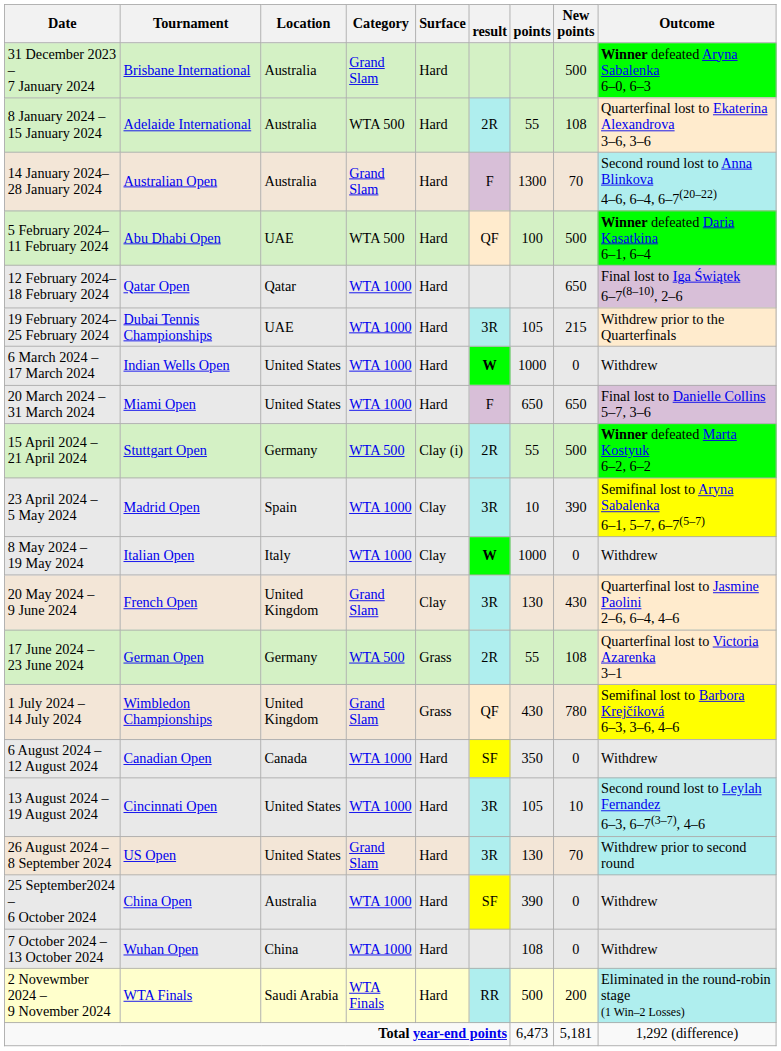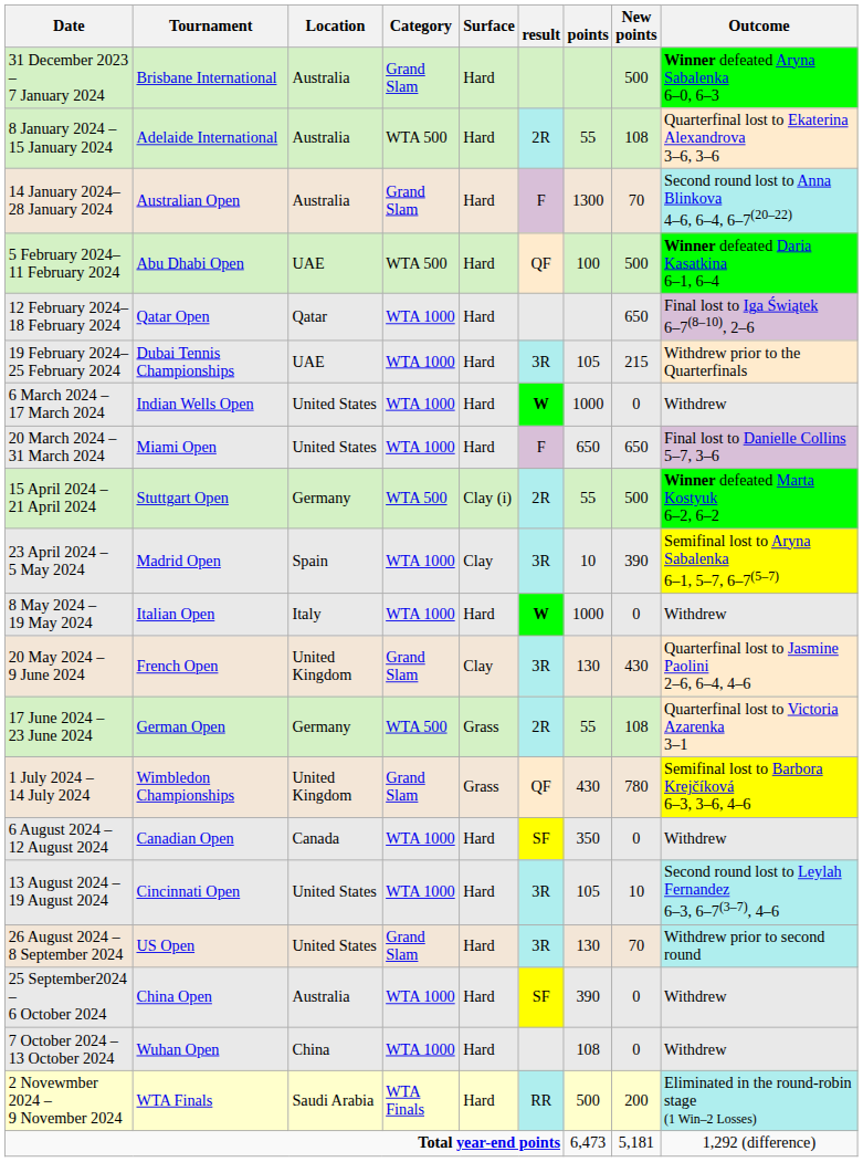 <table class="wikitable">
 <tr>
 <th>Date</th>
 <th>Tournament</th>
 <th>Location</th>
 <th>Category</th>
 <th>Surface</th>
 <th><br>result</th>
 <th><br>points</th>
 <th>New<br>points</th>
 <th>Outcome</th>
 </tr>
 <tr style="background:#D4F1C5;">
 <td>31 December 2023 –<br> 7 January 2024</td>
 <td><a href='#'>Brisbane International</a></td>
 <td>Australia</td>
 <td><a href='#'>Grand Slam</a></td>
 <td>Hard</td>
 <td></td>
 <td></td>
 <td style="text-align:center">500</td>
 <td style="background:lime"><strong>Winner</strong> defeated  <a href='#'>Aryna Sabalenka</a> <br> 6–0, 6–3</td>
 </tr>
 <tr style="background:#D4F1C5;">
 <td>8 January 2024 –<br> 15 January 2024</td>
 <td><a href='#'>Adelaide International</a></td>
 <td>Australia</td>
 <td>WTA 500</td>
 <td>Hard</td>
 <td style="text-align:center" bgcolor=afeeee>2R</td>
 <td style="text-align:center">55</td>
 <td style="text-align:center">108</td>
 <td bgcolor=ffebcd>Quarterfinal lost to  <a href='#'>Ekaterina Alexandrova</a> <br> 3–6, 3–6</td>
 </tr>
 <tr style="background:#F3E6D7;">
 <td>14 January 2024–<br>28 January 2024</td>
 <td><a href='#'>Australian Open</a></td>
 <td>Australia</td>
 <td><a href='#'>Grand Slam</a></td>
 <td>Hard</td>
 <td style="text-align:center" bgcolor=thistle>F</td>
 <td style="text-align:center">1300</td>
 <td style="text-align:center">70</td>
 <td bgcolor=afeeee>Second round lost to  <a href='#'>Anna Blinkova</a> <br> 4–6, 6–4, 6–7<sup>(20–22)</sup></td>
 </tr>
 <tr style="background:#D4F1C5;">
 <td>5 February 2024–<br>11 February 2024</td>
 <td><a href='#'>Abu Dhabi Open</a></td>
 <td>UAE</td>
 <td>WTA 500</td>
 <td>Hard</td>
 <td style="text-align:center" bgcolor=ffebcd>QF</td>
 <td style="text-align:center">100</td>
 <td style="text-align:center">500</td>
 <td style="background:lime"><strong>Winner</strong> defeated  <a href='#'>Daria Kasatkina</a> <br> 6–1, 6–4</td>
 </tr>
 <tr style="background:#e9e9e9;">
 <td>12 February 2024–<br>18 February 2024</td>
 <td><a href='#'>Qatar Open</a></td>
 <td>Qatar</td>
 <td><a href='#'>WTA 1000</a></td>
 <td>Hard</td>
 <td></td>
 <td></td>
 <td style="text-align:center">650</td>
 <td bgcolor=thistle>Final lost to  <a href='#'>Iga Świątek</a> <br> 6–7<sup>(8–10)</sup>, 2–6</td>
 </tr>
 <tr style="background:#e9e9e9;">
 <td>19 February 2024–<br>25 February 2024</td>
 <td><a href='#'>Dubai Tennis Championships</a></td>
 <td>UAE</td>
 <td><a href='#'>WTA 1000</a></td>
 <td>Hard</td>
 <td style="text-align:center" bgcolor=afeeee>3R</td>
 <td style="text-align:center">105</td>
 <td style="text-align:center">215</td>
 <td bgcolor=ffebcd>Withdrew prior to the Quarterfinals</td>
 </tr>
 <tr style="background:#e9e9e9;">
 <td>6 March 2024 –<br> 17 March 2024</td>
 <td><a href='#'>Indian Wells Open</a></td>
 <td>United States</td>
 <td><a href='#'>WTA 1000</a></td>
 <td>Hard</td>
 <td style="text-align:center" bgcolor=lime><strong>W</strong></td>
 <td style="text-align:center">1000</td>
 <td style="text-align:center">0</td>
 <td>Withdrew</td>
 </tr>
 <tr style="background:#e9e9e9">
 <td>20 March 2024 –<br>31 March 2024</td>
 <td><a href='#'>Miami Open</a></td>
 <td>United States</td>
 <td><a href='#'>WTA 1000</a></td>
 <td>Hard</td>
 <td style="text-align:center" bgcolor=thistle>F</td>
 <td style="text-align:center">650</td>
 <td style="text-align:center">650</td>
 <td bgcolor=thistle>Final lost to  <a href='#'>Danielle Collins</a> <br> 5–7, 3–6</td>
 </tr>
 <tr style="background:#d4f1c5">
 <td>15 April 2024 –<br>21 April 2024</td>
 <td><a href='#'>Stuttgart Open</a></td>
 <td>Germany</td>
 <td><a href='#'>WTA 500</a></td>
 <td>Clay (i)</td>
 <td style="text-align:center" bgcolor=afeeee>2R</td>
 <td style="text-align:center">55</td>
 <td style="text-align:center">500</td>
 <td style="background:lime"><strong>Winner</strong> defeated  <a href='#'>Marta Kostyuk</a> <br> 6–2, 6–2</td>
 </tr>
 <tr style="background:#e9e9e9">
 <td>23 April 2024 –<br>5 May 2024</td>
 <td><a href='#'>Madrid Open</a></td>
 <td>Spain</td>
 <td><a href='#'>WTA 1000</a></td>
 <td>Clay</td>
 <td style="text-align:center" bgcolor=afeeee>3R</td>
 <td style="text-align:center">10</td>
 <td style="text-align:center">390</td>
 <td style="background:yellow">Semifinal lost to  <a href='#'>Aryna Sabalenka</a> <br> 6–1, 5–7, 6–7<sup>(5–7)</sup></td>
 </tr>
 <tr style="background:#e9e9e9">
 <td>8 May 2024 –<br>19 May 2024</td>
 <td><a href='#'>Italian Open</a></td>
 <td>Italy</td>
 <td><a href='#'>WTA 1000</a></td>
-<td>Clay</td>
+<td>Hard</td>
 <td style="text-align:center" bgcolor=lime><strong>W</strong></td>
 <td style="text-align:center">1000</td>
 <td style="text-align:center">0</td>
 <td>Withdrew</td>
 </tr>
 <tr style="background:#f3e6d7">
 <td>20 May 2024 –<br>9 June 2024</td>
 <td><a href='#'>French Open</a></td>
 <td>United Kingdom</td>
 <td><a href='#'>Grand Slam</a></td>
 <td>Clay</td>
 <td style="text-align:center" bgcolor=afeeee>3R</td>
 <td style="text-align:center">130</td>
 <td style="text-align:center">430</td>
 <td bgcolor=ffebcd>Quarterfinal lost to  <a href='#'>Jasmine Paolini</a> <br> 2–6, 6–4, 4–6</td>
 </tr>
 <tr style="background:#d4f1c5">
 <td>17 June 2024 –<br>23 June 2024</td>
 <td><a href='#'>German Open</a></td>
 <td>Germany</td>
 <td><a href='#'>WTA 500</a></td>
 <td>Grass</td>
 <td style="text-align:center" bgcolor=afeeee>2R</td>
 <td style="text-align:center">55</td>
 <td style="text-align:center">108</td>
 <td bgcolor=ffebcd>Quarterfinal lost to  <a href='#'>Victoria Azarenka</a> <br> 3–1 </td>
 </tr>
 <tr style="background:#f3e6d7">
 <td>1 July 2024 –<br>14 July 2024</td>
 <td><a href='#'>Wimbledon Championships</a></td>
 <td>United Kingdom</td>
 <td><a href='#'>Grand Slam</a></td>
 <td>Grass</td>
 <td style="text-align:center" bgcolor=ffebcd>QF</td>
 <td style="text-align:center">430</td>
 <td style="text-align:center">780</td>
 <td style="background:yellow">Semifinal lost to  <a href='#'>Barbora Krejčíková</a><br> 6–3, 3–6, 4–6</td>
 </tr>
 <tr style="background:#e9e9e9">
 <td>6 August 2024 –<br>12 August 2024</td>
 <td><a href='#'>Canadian Open</a></td>
 <td>Canada</td>
 <td><a href='#'>WTA 1000</a></td>
 <td>Hard</td>
 <td style="text-align:center" bgcolor=yellow>SF</td>
 <td style="text-align:center">350</td>
 <td style="text-align:center">0</td>
 <td>Withdrew</td>
 </tr>
 <tr style="background:#e9e9e9">
 <td>13 August 2024 –<br>19 August 2024</td>
 <td><a href='#'>Cincinnati Open</a></td>
 <td>United States</td>
 <td><a href='#'>WTA 1000</a></td>
 <td>Hard</td>
 <td style="text-align:center" bgcolor=afeeee>3R</td>
 <td style="text-align:center">105</td>
 <td style="text-align:center">10</td>
 <td align=left bgcolor=afeeee>Second round lost to  <a href='#'>Leylah Fernandez</a> <br> 6–3, 6–7<sup>(3–7)</sup>, 4–6</td>
 </tr>
 <tr style="background:#f3e6d7">
 <td>26 August 2024 –<br>8 September 2024</td>
 <td><a href='#'>US Open</a></td>
 <td>United States</td>
 <td><a href='#'>Grand Slam</a></td>
 <td>Hard</td>
 <td style="text-align:center" bgcolor=afeeee>3R</td>
 <td style="text-align:center">130</td>
 <td style="text-align:center">70</td>
 <td align=left bgcolor=afeeee>Withdrew prior to second round</td>
 </tr>
 <tr style="background:#e9e9e9">
 <td>25 September2024 –<br>6 October 2024</td>
 <td><a href='#'>China Open</a></td>
 <td>Australia</td>
 <td><a href='#'>WTA 1000</a></td>
 <td>Hard</td>
 <td style="text-align:center" bgcolor=yellow>SF</td>
 <td style="text-align:center">390</td>
 <td style="text-align:center">0</td>
 <td>Withdrew</td>
 </tr>
 <tr style="background:#e9e9e9">
 <td>7 October 2024 –<br>13 October 2024</td>
 <td><a href='#'>Wuhan Open</a></td>
 <td>China</td>
 <td><a href='#'>WTA 1000</a></td>
 <td>Hard</td>
 <td></td>
 <td style="text-align:center">108</td>
 <td style="text-align:center">0</td>
 <td>Withdrew</td>
 </tr>
 <tr style="background:#ffffcc">
 <td>2 Novewmber 2024 –<br>9 November 2024</td>
 <td><a href='#'>WTA Finals</a></td>
 <td>Saudi Arabia</td>
 <td><a href='#'>WTA Finals</a></td>
 <td>Hard</td>
 <td style="text-align:center" bgcolor=afeeee>RR</td>
 <td style="text-align:center">500</td>
 <td style="text-align:center">200</td>
 <td align=left bgcolor=afeeee>Eliminated in the round-robin stage <br> <small>(1 Win–2 Losses)</small></td>
 </tr>
 <tr>
 <td colspan="6" style="text-align:right"><strong>Total <a href='#'>year-end points</a></strong></td>
 <td style="text-align:center">6,473</td>
 <td style="text-align:center">5,181</td>
 <td style="text-align:center"> 1,292 (difference)</td>
 </tr>
 </table>
